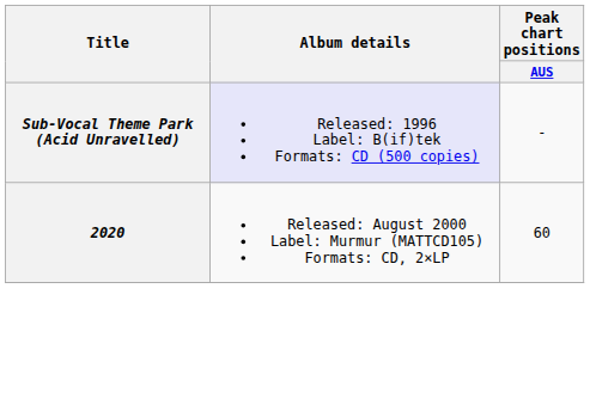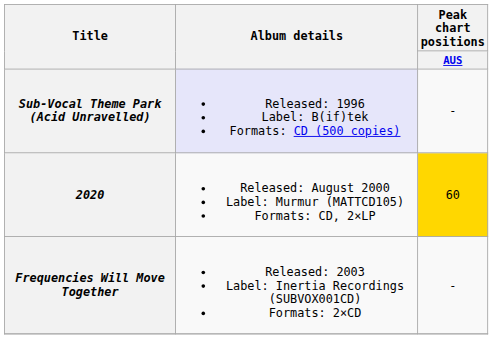 <table class="wikitable plainrowheaders" style="text-align:center;">
 <tr>
 <th scope="col" rowspan="2" style="width:14em;">Title</th>
 <th scope="col" rowspan="2" style="width:20em;">Album details</th>
 <th scope="col" colspan="1">Peak chart positions</th>
 </tr>
 <tr>
 <th scope="col" style="width:3em;font-size:90%;"><a href='#'>AUS</a><br></th>
 </tr>
 <tr>
 <th scope="row"><em>Sub-Vocal Theme Park (Acid Unravelled)</em></th>
 <td style="background: lavender;"><br><ul><li>Released: 1996</li><li>Label: B(if)tek</li><li>Formats: <a href='#'>CD (500 copies)</a></li></ul></td>
 <td>-</td>
 </tr>
 <tr>
 <th scope="row"><em>2020</em></th>
 <td><br><ul><li>Released: August 2000</li><li>Label: Murmur (MATTCD105)</li><li>Formats: CD, 2×LP</li></ul></td>
-<td>60</td>
+<td style="background: gold;">60</td>
+</tr>
+<tr>
+<th scope="row"><em>Frequencies Will Move Together</em></th>
+<td><br><ul><li>Released: 2003</li><li>Label: Inertia Recordings (SUBVOX001CD)</li><li>Formats: 2×CD</li></ul></td>
+<td>-</td>
 </tr>
 <tr>
 </tr>
 </table>
